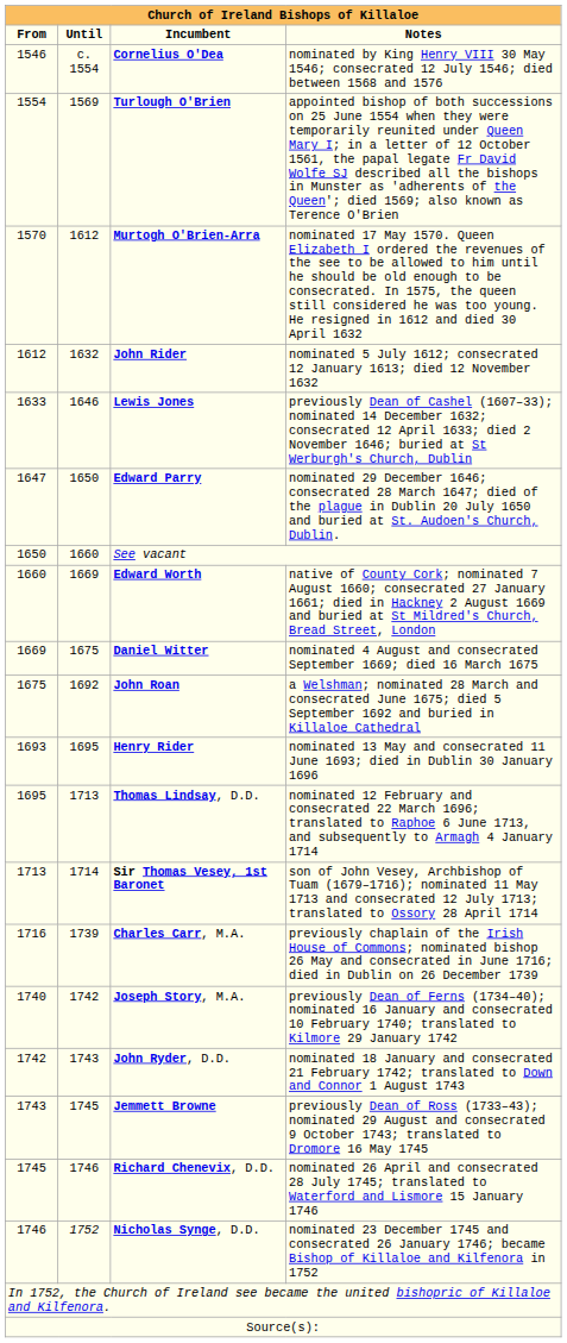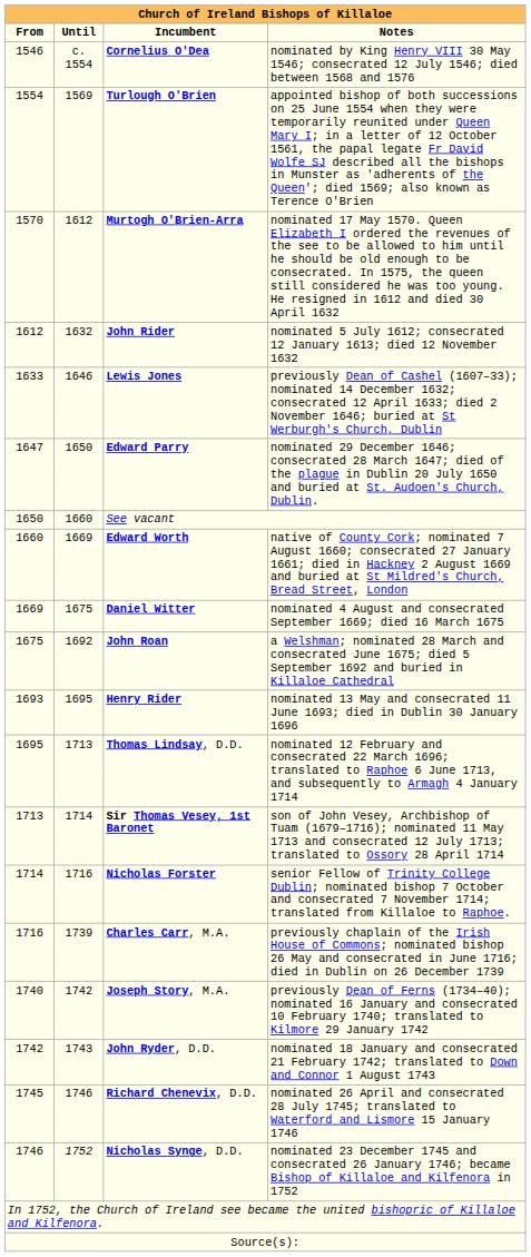 <table class="wikitable" style="width:95%;" border="1" cellpadding="2">
 <tr>
 <th style="background:#fabe60;" colspan="4">Church of Ireland Bishops of Killaloe</th>
 </tr>
 <tr align=center>
 <th style="background:#ffffec; width:9%;">From</th>
 <th style="background:#ffffec; width:9%;">Until</th>
 <th style="background:#ffffec; width:30%;">Incumbent</th>
 <th style="background:#ffffec; width:47%;">Notes</th>
 </tr>
 <tr style="vertical-align:top; background:#ffffec;">
 <td align=center>1546</td>
 <td align=center>c. 1554</td>
 <td><strong><a href='#'>Cornelius O'Dea</a></strong></td>
 <td>nominated by King <a href='#'>Henry VIII</a> 30 May 1546; consecrated 12 July 1546; died between 1568 and 1576</td>
 </tr>
 <tr style="vertical-align:top; background:#ffffec;">
 <td align=center>1554</td>
 <td align=center>1569</td>
 <td><strong><a href='#'>Turlough O'Brien</a></strong> </td>
 <td>appointed bishop of both successions on 25 June 1554 when they were temporarily reunited under <a href='#'>Queen Mary I</a>; in a letter of 12 October 1561, the papal legate <a href='#'>Fr David Wolfe SJ</a> described all the bishops in Munster as 'adherents of <a href='#'>the Queen</a>'; died 1569; also known as Terence O'Brien</td>
 </tr>
 <tr style="vertical-align:top; background:#ffffec;">
 <td align=center>1570</td>
 <td align=center>1612</td>
 <td><strong><a href='#'>Murtogh O'Brien-Arra</a></strong></td>
 <td>nominated 17 May 1570. Queen <a href='#'>Elizabeth I</a> ordered the revenues of the see to be allowed to him until he should be old enough to be consecrated. In 1575, the queen still considered he was too young. He resigned in 1612 and died 30 April 1632</td>
 </tr>
 <tr style="vertical-align:top; background:#ffffec;">
 <td align=center>1612</td>
 <td align=center>1632</td>
 <td><strong><a href='#'>John Rider</a></strong></td>
 <td>nominated 5 July 1612; consecrated 12 January 1613; died 12 November 1632</td>
 </tr>
 <tr style="vertical-align:top; background:#ffffec;">
 <td align=center>1633</td>
 <td align=center>1646</td>
 <td><strong><a href='#'>Lewis Jones</a></strong></td>
 <td>previously <a href='#'>Dean of Cashel</a> (1607–33); nominated 14 December 1632; consecrated 12 April 1633; died 2 November 1646; buried at <a href='#'>St Werburgh's Church, Dublin</a></td>
 </tr>
 <tr style="vertical-align:top; background:#ffffec;">
 <td align=center>1647</td>
 <td align=center>1650</td>
 <td><strong><a href='#'>Edward Parry</a></strong></td>
 <td>nominated 29 December 1646; consecrated 28 March 1647; died of the <a href='#'>plague</a> in Dublin 20 July 1650 and buried at <a href='#'>St. Audoen's Church, Dublin</a>.</td>
 </tr>
 <tr style="vertical-align:top; background:#ffffec;">
 <td align=center>1650</td>
 <td align=center>1660</td>
 <td colspan="2"><em><a href='#'>See</a> vacant</em></td>
 </tr>
 <tr style="vertical-align:top; background:#ffffec;">
 <td align=center>1660</td>
 <td align=center>1669</td>
 <td><strong><a href='#'>Edward Worth</a></strong></td>
 <td>native of <a href='#'>County Cork</a>; nominated 7 August 1660; consecrated 27 January 1661; died in <a href='#'>Hackney</a> 2 August 1669 and buried at <a href='#'>St Mildred's Church, Bread Street</a>, <a href='#'>London</a></td>
 </tr>
 <tr style="vertical-align:top; background:#ffffec;">
 <td align=center>1669</td>
 <td align=center>1675</td>
 <td><strong><a href='#'>Daniel Witter</a></strong></td>
 <td>nominated 4 August and consecrated September 1669; died 16 March 1675</td>
 </tr>
 <tr style="vertical-align:top; background:#ffffec;">
 <td align=center>1675</td>
 <td align=center>1692</td>
 <td><strong><a href='#'>John Roan</a></strong></td>
 <td>a <a href='#'>Welshman</a>; nominated 28 March and consecrated June 1675; died 5 September 1692 and buried in <a href='#'>Killaloe Cathedral</a></td>
 </tr>
 <tr style="vertical-align:top; background:#ffffec;">
 <td align=center>1693</td>
 <td align=center>1695</td>
 <td><strong><a href='#'>Henry Rider</a></strong></td>
 <td>nominated 13 May and consecrated 11 June 1693; died in Dublin 30 January 1696</td>
 </tr>
 <tr style="vertical-align:top; background:#ffffec;">
 <td align=center>1695</td>
 <td align=center>1713</td>
 <td><strong><a href='#'>Thomas Lindsay</a></strong>, D.D.</td>
 <td>nominated 12 February and consecrated 22 March 1696; translated to <a href='#'>Raphoe</a> 6 June 1713, and subsequently to <a href='#'>Armagh</a> 4 January 1714</td>
 </tr>
 <tr style="vertical-align:top; background:#ffffec;">
 <td align=center>1713</td>
 <td align=center>1714</td>
 <td><strong>Sir <a href='#'>Thomas Vesey, 1st Baronet</a></strong></td>
 <td>son of John Vesey, Archbishop of Tuam (1679–1716); nominated 11 May 1713 and consecrated 12 July 1713; translated to <a href='#'>Ossory</a> 28 April 1714</td>
 </tr>
 <tr style="vertical-align:top; background:#ffffec;">
+<td align=center>1714</td>
+<td align=center>1716</td>
+<td><strong><a href='#'>Nicholas Forster</a></strong></td>
+<td>senior Fellow of <a href='#'>Trinity College Dublin</a>; nominated bishop 7 October and consecrated 7 November 1714; translated from Killaloe to <a href='#'>Raphoe</a>.</td>
+</tr>
+<tr style="vertical-align:top; background:#ffffec;">
 <td align=center>1716</td>
 <td align=center>1739</td>
 <td><strong><a href='#'>Charles Carr</a></strong>, M.A.</td>
 <td>previously chaplain of the <a href='#'>Irish House of Commons</a>; nominated bishop 26 May and consecrated in June 1716; died in Dublin on 26 December 1739</td>
 </tr>
 <tr style="vertical-align:top; background:#ffffec;">
 <td align=center>1740</td>
 <td align=center>1742</td>
 <td><strong><a href='#'>Joseph Story</a></strong>, M.A.</td>
 <td>previously <a href='#'>Dean of Ferns</a> (1734–40); nominated 16 January and consecrated 10 February 1740; translated to <a href='#'>Kilmore</a> 29 January 1742</td>
 </tr>
 <tr style="vertical-align:top; background:#ffffec;">
 <td align=center>1742</td>
 <td align=center>1743</td>
 <td><strong><a href='#'>John Ryder</a></strong>, D.D.</td>
 <td>nominated 18 January and consecrated 21 February 1742; translated to <a href='#'>Down and Connor</a> 1 August 1743</td>
-</tr>
-<tr style="vertical-align:top; background:#ffffec;">
-<td align=center>1743</td>
-<td align=center>1745</td>
-<td><strong><a href='#'>Jemmett Browne</a></strong></td>
-<td>previously <a href='#'>Dean of Ross</a> (1733–43); nominated 29 August and consecrated 9 October 1743; translated to <a href='#'>Dromore</a> 16 May 1745</td>
 </tr>
 <tr style="vertical-align:top; background:#ffffec;">
 <td align=center>1745</td>
 <td align=center>1746</td>
 <td><strong><a href='#'>Richard Chenevix</a></strong>, D.D.</td>
 <td>nominated 26 April and consecrated 28 July 1745; translated to <a href='#'>Waterford and Lismore</a> 15 January 1746</td>
 </tr>
 <tr style="vertical-align:top; background:#ffffec;">
 <td align=center>1746</td>
 <td align=center><em>1752</em></td>
 <td><strong><a href='#'>Nicholas Synge</a></strong>, D.D.</td>
 <td>nominated 23 December 1745 and consecrated 26 January 1746; became <a href='#'>Bishop of Killaloe and Kilfenora</a> in 1752</td>
 </tr>
 <tr style="vertical-align:top; background:#ffffec;">
 <td colspan=4><em>In 1752, the Church of Ireland see became the united <a href='#'>bishopric of Killaloe and Kilfenora</a>.</em></td>
 </tr>
 <tr valign=top bgcolor="#ffffec">
 <td align=center colspan="4">Source(s):</td>
 </tr>
 </table>
